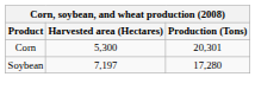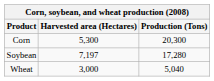 <table class="wikitable" style="font-size: 90%; float:right; margin:1em; border-collapse:border; text-align:center;">
 <tr>
 <th colspan="3" class= style="background:#b8860b; text-align:right; font-size:larger; color:indigo;"><strong>Corn, soybean, and wheat production (2008)</strong></th>
 </tr>
 <tr>
 <th style="background:#f5f5f5;"><strong>Product</strong></th>
 <th style="background:#f5f5f5;"><strong>Harvested area (Hectares)</strong></th>
 <th style="background:#f5f5f5;"><strong>Production (Tons)</strong></th>
 </tr>
 <tr>
 <td>Corn</td>
 <td>5,300</td>
-<td>20,301</td>
+<td>20,300</td>
 </tr>
 <tr>
 <td>Soybean</td>
 <td>7,197</td>
 <td>17,280</td>
 </tr>
+<tr>
+<td>Wheat</td>
+<td>3,000</td>
+<td>5,040</td>
+</tr>
 </table>
